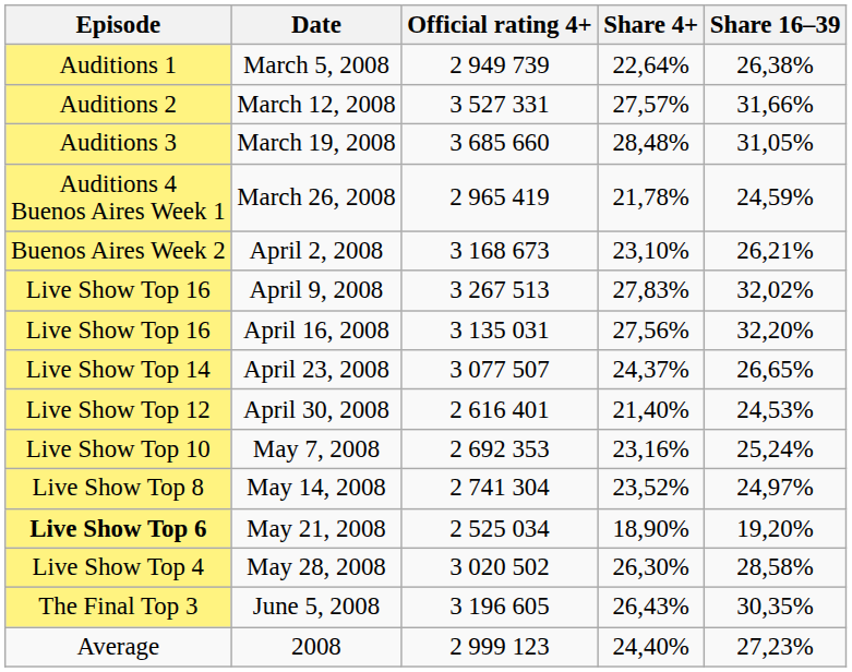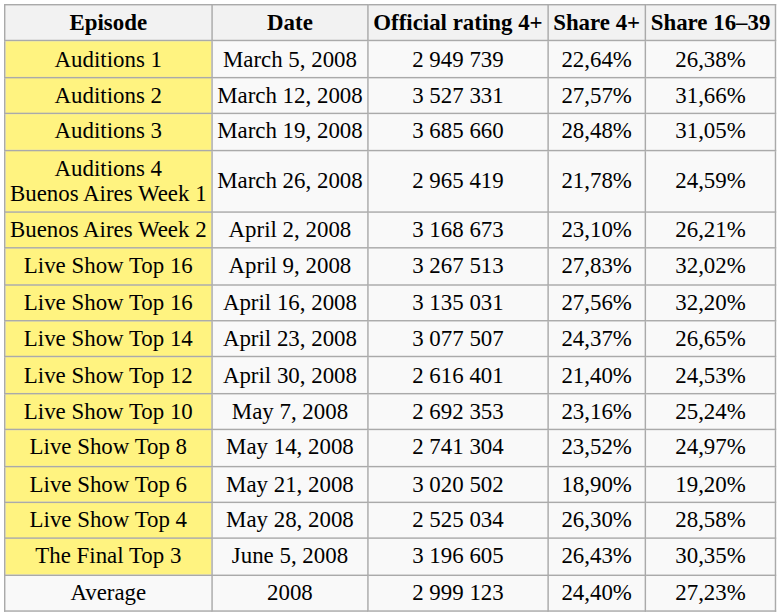 <table class="wikitable" style="font-size:100%; text-align:center">
 <tr>
 <th>Episode</th>
 <th>Date</th>
 <th>Official rating 4+</th>
 <th>Share 4+</th>
 <th>Share 16–39</th>
 </tr>
 <tr>
 <td style="background:#FFF380">Auditions 1</td>
 <td>March 5, 2008</td>
 <td>2 949 739</td>
 <td>22,64%</td>
 <td>26,38%</td>
 </tr>
 <tr>
 <td style="background:#FFF380">Auditions 2</td>
 <td>March 12, 2008</td>
 <td>3 527 331</td>
 <td>27,57%</td>
 <td>31,66%</td>
 </tr>
 <tr>
 <td style="background:#FFF380">Auditions 3</td>
 <td>March 19, 2008</td>
 <td>3 685 660</td>
 <td>28,48%</td>
 <td>31,05%</td>
 </tr>
 <tr>
 <td style="background:#FFF380">Auditions 4<br>Buenos Aires Week 1</td>
 <td>March 26, 2008</td>
 <td>2 965 419</td>
 <td>21,78%</td>
 <td>24,59%</td>
 </tr>
 <tr>
 <td style="background:#FFF380">Buenos Aires Week 2</td>
 <td>April 2, 2008</td>
 <td>3 168 673</td>
 <td>23,10%</td>
 <td>26,21%</td>
 </tr>
 <tr>
 <td style="background:#FFF380">Live Show Top 16</td>
 <td>April 9, 2008</td>
 <td>3 267 513</td>
 <td>27,83%</td>
 <td>32,02%</td>
 </tr>
 <tr>
 <td style="background:#FFF380">Live Show Top 16</td>
 <td>April 16, 2008</td>
 <td>3 135 031</td>
 <td>27,56%</td>
 <td>32,20%</td>
 </tr>
 <tr>
 <td style="background:#FFF380">Live Show Top 14</td>
 <td>April 23, 2008</td>
 <td>3 077 507</td>
 <td>24,37%</td>
 <td>26,65%</td>
 </tr>
 <tr>
 <td style="background:#FFF380">Live Show Top 12</td>
 <td>April 30, 2008</td>
 <td>2 616 401</td>
 <td>21,40%</td>
 <td>24,53%</td>
 </tr>
 <tr>
 <td style="background:#FFF380">Live Show Top 10</td>
 <td>May 7, 2008</td>
 <td>2 692 353</td>
 <td>23,16%</td>
 <td>25,24%</td>
 </tr>
 <tr>
 <td style="background:#FFF380">Live Show Top 8</td>
 <td>May 14, 2008</td>
 <td>2 741 304</td>
 <td>23,52%</td>
 <td>24,97%</td>
 </tr>
 <tr>
-<td style="background:#FFF380"><strong>Live Show Top 6</strong></td>
+<td style="background:#FFF380">Live Show Top 6</td>
 <td>May 21, 2008</td>
-<td>2 525 034</td>
+<td>3 020 502</td>
 <td>18,90%</td>
 <td>19,20%</td>
 </tr>
 <tr>
 <td style="background:#FFF380">Live Show Top 4</td>
 <td>May 28, 2008</td>
-<td>3 020 502</td>
+<td>2 525 034</td>
 <td>26,30%</td>
 <td>28,58%</td>
 </tr>
 <tr>
 <td style="background:#FFF380">The Final Top 3</td>
 <td>June 5, 2008</td>
 <td>3 196 605</td>
 <td>26,43%</td>
 <td>30,35%</td>
 </tr>
 <tr>
 <td>Average</td>
 <td>2008</td>
 <td>2 999 123</td>
 <td>24,40%</td>
 <td>27,23%</td>
 </tr>
 </table>
